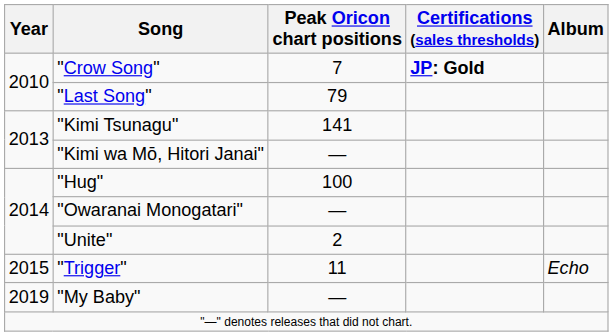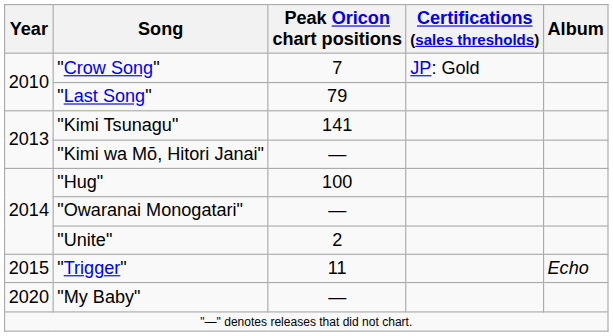 <table class="wikitable">
 <tr>
 <th>Year</th>
 <th>Song</th>
 <th>Peak <a href='#'>Oricon</a><br> chart positions</th>
 <th><a href='#'>Certifications</a><br><small>(<a href='#'>sales thresholds</a>)</small></th>
 <th>Album</th>
 </tr>
 <tr>
 <td rowspan="2">2010</td>
 <td>"<a href='#'>Crow Song</a>"</td>
 <td align="center">7</td>
-<td><strong><a href='#'>JP</a>: Gold</strong></td>
+<td><a href='#'>JP</a>: Gold</td>
 <td></td>
 </tr>
 <tr>
 <td>"<a href='#'>Last Song</a>"</td>
 <td align="center">79</td>
 <td></td>
 <td></td>
 </tr>
 <tr>
 <td rowspan="2">2013</td>
 <td>"Kimi Tsunagu"</td>
 <td align="center">141</td>
 <td></td>
 <td></td>
 </tr>
 <tr>
 <td>"Kimi wa Mō, Hitori Janai"</td>
 <td align="center">—</td>
 <td></td>
 <td></td>
 </tr>
 <tr>
 <td rowspan="3">2014</td>
 <td>"Hug"</td>
 <td align="center">100</td>
 <td></td>
 <td></td>
 </tr>
 <tr>
 <td>"Owaranai Monogatari"</td>
 <td align="center">—</td>
 <td></td>
 <td></td>
 </tr>
 <tr>
 <td>"Unite"</td>
 <td align="center">2</td>
 <td></td>
 <td></td>
 </tr>
 <tr>
 <td rowspan="1">2015</td>
 <td>"<a href='#'>Trigger</a>"</td>
 <td align="center">11</td>
 <td></td>
 <td><em>Echo</em></td>
 </tr>
 <tr>
-<td rowspan="1">2019</td>
+<td rowspan="1">2020</td>
 <td>"My Baby"</td>
 <td align="center">—</td>
 <td></td>
 <td></td>
 </tr>
 <tr>
 <td align="center" colspan="13" style="font-size: 8pt">"—" denotes releases that did not chart.</td>
 </tr>
 </table>
